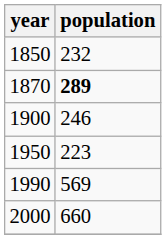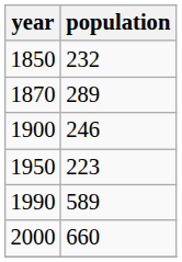 <table class="wikitable">
 <tr>
 <th>year</th>
 <th>population</th>
 </tr>
 <tr>
 <td>1850</td>
 <td>232</td>
 </tr>
 <tr>
 <td>1870</td>
-<td><strong>289</strong></td>
+<td>289</td>
 </tr>
 <tr>
 <td>1900</td>
 <td>246</td>
 </tr>
 <tr>
 <td>1950</td>
 <td>223</td>
 </tr>
 <tr>
 <td>1990</td>
-<td>569</td>
+<td>589</td>
 </tr>
 <tr>
 <td>2000</td>
 <td>660</td>
 </tr>
 <tr>
 </tr>
 </table>
